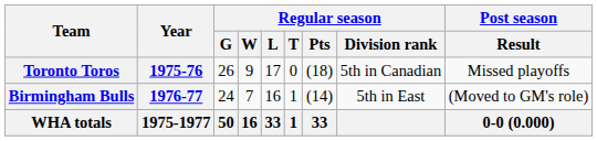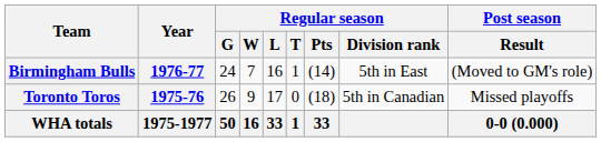 <table class="wikitable" style="font-size: 95%; text-align:center;">
 <tr>
 <th rowspan="2">Team</th>
 <th rowspan="2">Year</th>
 <th colspan="6"><a href='#'>Regular season</a></th>
 <th colspan="1"><a href='#'>Post season</a></th>
 </tr>
 <tr>
 <th>G</th>
 <th>W</th>
 <th>L</th>
 <th>T</th>
 <th>Pts</th>
 <th>Division rank</th>
 <th>Result</th>
 </tr>
 <tr>
+<th><a href='#'>Birmingham Bulls</a></th>
+<th><a href='#'>1976-77</a></th>
+<td>24</td>
+<td>7</td>
+<td>16</td>
+<td>1</td>
+<td>(14)</td>
+<td>5th in East</td>
+<td>(Moved to GM's role)</td>
+</tr>
+<tr>
 <th><a href='#'>Toronto Toros</a></th>
 <th><a href='#'>1975-76</a></th>
 <td>26</td>
 <td>9</td>
 <td>17</td>
 <td>0</td>
 <td>(18)</td>
 <td>5th in Canadian</td>
 <td>Missed playoffs</td>
-</tr>
-<tr>
-<th><a href='#'>Birmingham Bulls</a></th>
-<th><a href='#'>1976-77</a></th>
-<td>24</td>
-<td>7</td>
-<td>16</td>
-<td>1</td>
-<td>(14)</td>
-<td>5th in East</td>
-<td>(Moved to GM's role)</td>
 </tr>
 <tr align="centre" bgcolor="#dddddd">
 <th>WHA totals</th>
 <th>1975-1977</th>
 <th>50</th>
 <th>16</th>
 <th>33</th>
 <th>1</th>
 <th>33</th>
 <th></th>
 <th>0-0 (0.000)</th>
 </tr>
 </table>
